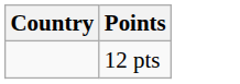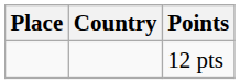 <table class=wikitable>
 <tr>
+<th>Place</th>
 <th>Country</th>
 <th>Points</th>
 </tr>
 <tr>
+<td align=center></td>
 <td></td>
 <td>12 pts</td>
 </tr>
 </table>
